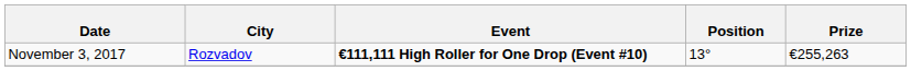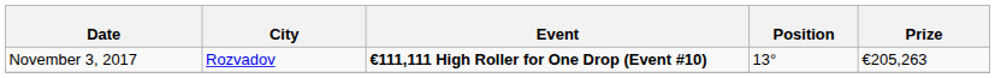 <table class="wikitable" width="80%">
 <tr>
 <th width="18%"><br>Date</th>
 <th width="15%"><br>City</th>
 <th width="35%"><br>Event</th>
 <th width="10%"><br>Position</th>
 <th width="12%"><br>Prize</th>
 </tr>
 <tr>
 <td>November 3, 2017</td>
 <td> <a href='#'>Rozvadov</a></td>
 <td><strong>€111,111 High Roller for One Drop (Event #10)</strong></td>
 <td>13°</td>
-<td>€255,263</td>
+<td>€205,263</td>
 </tr>
 <tr>
 </tr>
 </table>
